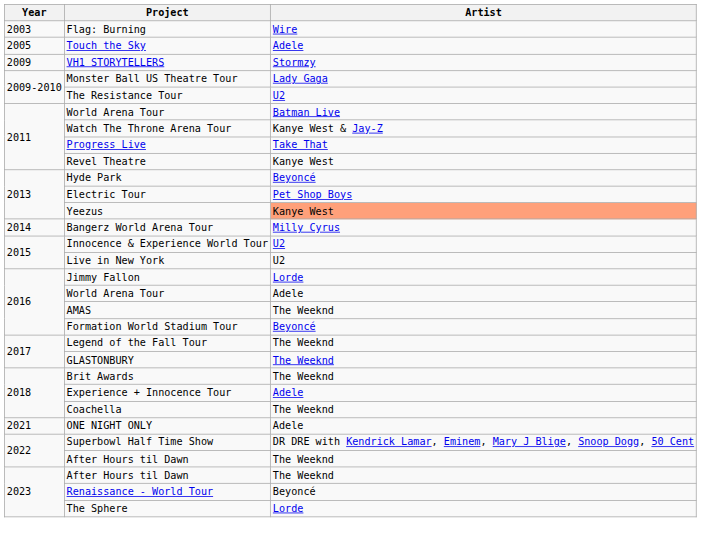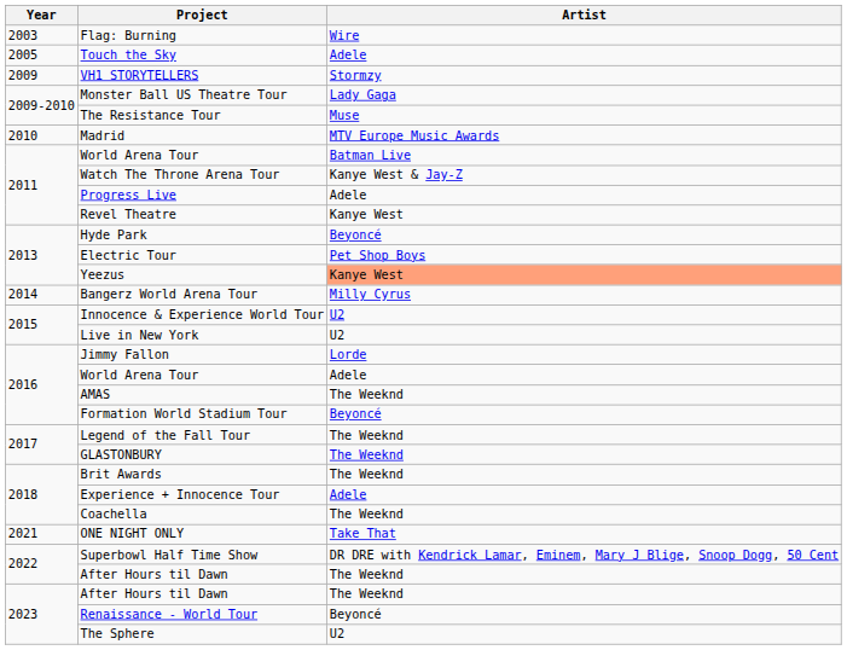 <table class="wikitable unsortable">
 <tr>
 <th>Year</th>
 <th>Project</th>
 <th>Artist</th>
 </tr>
 <tr>
 <td>2003</td>
 <td>Flag: Burning</td>
 <td><a href='#'>Wire</a></td>
 </tr>
 <tr>
 <td>2005</td>
 <td><a href='#'>Touch the Sky</a></td>
 <td><a href='#'>Adele</a></td>
 </tr>
 <tr>
 <td>2009</td>
 <td><a href='#'>VH1 STORYTELLERS</a></td>
 <td><a href='#'>Stormzy</a></td>
 </tr>
 <tr>
 <td rowspan="2">2009-2010</td>
 <td>Monster Ball US Theatre Tour</td>
 <td><a href='#'>Lady Gaga</a></td>
 </tr>
 <tr>
 <td>The Resistance Tour</td>
-<td><a href='#'>U2</a></td>
+<td><a href='#'>Muse</a></td>
+</tr>
+<tr>
+<td>2010</td>
+<td>Madrid</td>
+<td><a href='#'>MTV Europe Music Awards</a></td>
 </tr>
 <tr>
 <td rowspan="4">2011</td>
 <td>World Arena Tour</td>
 <td><a href='#'>Batman Live</a></td>
 </tr>
 <tr>
 <td>Watch The Throne Arena Tour</td>
 <td>Kanye West & <a href='#'>Jay-Z</a></td>
 </tr>
 <tr>
 <td><a href='#'>Progress Live</a></td>
-<td><a href='#'>Take That</a></td>
+<td>Adele</td>
 </tr>
 <tr>
 <td>Revel Theatre</td>
 <td>Kanye West</td>
 </tr>
 <tr>
 <td rowspan="3">2013</td>
 <td>Hyde Park</td>
 <td><a href='#'>Beyoncé</a></td>
 </tr>
 <tr>
 <td>Electric Tour</td>
 <td><a href='#'>Pet Shop Boys</a></td>
 </tr>
 <tr>
 <td>Yeezus</td>
 <td style="background: lightsalmon;">Kanye West</td>
 </tr>
 <tr>
 <td>2014</td>
 <td>Bangerz World Arena Tour</td>
 <td><a href='#'>Milly Cyrus</a></td>
 </tr>
 <tr>
 <td rowspan="2">2015</td>
 <td>Innocence & Experience World Tour</td>
 <td><a href='#'>U2</a></td>
 </tr>
 <tr>
 <td>Live in New York</td>
 <td>U2</td>
 </tr>
 <tr>
 <td rowspan="4">2016</td>
 <td>Jimmy Fallon</td>
 <td><a href='#'>Lorde</a></td>
 </tr>
 <tr>
 <td>World Arena Tour</td>
 <td>Adele</td>
 </tr>
 <tr>
 <td>AMAS</td>
 <td>The Weeknd</td>
 </tr>
 <tr>
 <td>Formation World Stadium Tour</td>
 <td><a href='#'>Beyoncé</a></td>
 </tr>
 <tr>
 <td rowspan="2">2017</td>
 <td>Legend of the Fall Tour</td>
 <td>The Weeknd</td>
 </tr>
 <tr>
 <td>GLASTONBURY</td>
 <td><a href='#'>The Weeknd</a></td>
 </tr>
 <tr>
 <td rowspan="3">2018</td>
 <td>Brit Awards</td>
 <td>The Weeknd</td>
 </tr>
 <tr>
 <td>Experience + Innocence Tour</td>
 <td><a href='#'>Adele</a></td>
 </tr>
 <tr>
 <td>Coachella</td>
 <td>The Weeknd</td>
 </tr>
 <tr>
 <td>2021</td>
 <td>ONE NIGHT ONLY</td>
-<td>Adele</td>
+<td><a href='#'>Take That</a></td>
 </tr>
 <tr>
 <td rowspan="2">2022</td>
 <td>Superbowl Half Time Show</td>
 <td>DR DRE with <a href='#'>Kendrick Lamar</a>, <a href='#'>Eminem</a>, <a href='#'>Mary J Blige</a>, <a href='#'>Snoop Dogg</a>, <a href='#'>50 Cent</a></td>
 </tr>
 <tr>
 <td>After Hours til Dawn</td>
 <td>The Weeknd</td>
 </tr>
 <tr>
 <td rowspan="3">2023</td>
 <td>After Hours til Dawn</td>
 <td>The Weeknd</td>
 </tr>
 <tr>
 <td><a href='#'>Renaissance - World Tour</a></td>
 <td>Beyoncé</td>
 </tr>
 <tr>
 <td>The Sphere</td>
-<td><a href='#'>Lorde</a></td>
+<td>U2</td>
 </tr>
 </table>
